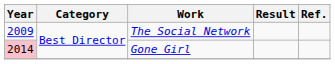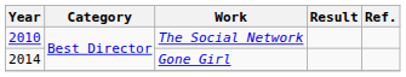 <table class="wikitable plainrowheaders">
 <tr>
 <th scope="col">Year</th>
 <th scope="col">Category</th>
 <th scope="col">Work</th>
 <th scope="col">Result</th>
 <th scope="col">Ref.</th>
 </tr>
 <tr>
-<td style="text-align:center"><a href='#'>2009</a></td>
+<td style="text-align:center"><a href='#'>2010</a></td>
 <td rowspan=2><a href='#'>Best Director</a></td>
 <td><em><a href='#'>The Social Network</a></em></td>
 <td></td>
 <td></td>
 </tr>
 <tr>
-<td style="background: pink; text-align:center">2014</td>
+<td style="text-align:center">2014</td>
 <td><em><a href='#'>Gone Girl</a></em></td>
 <td></td>
 <td style="text-align:center"></td>
 </tr>
 <tr>
 </tr>
 </table>
